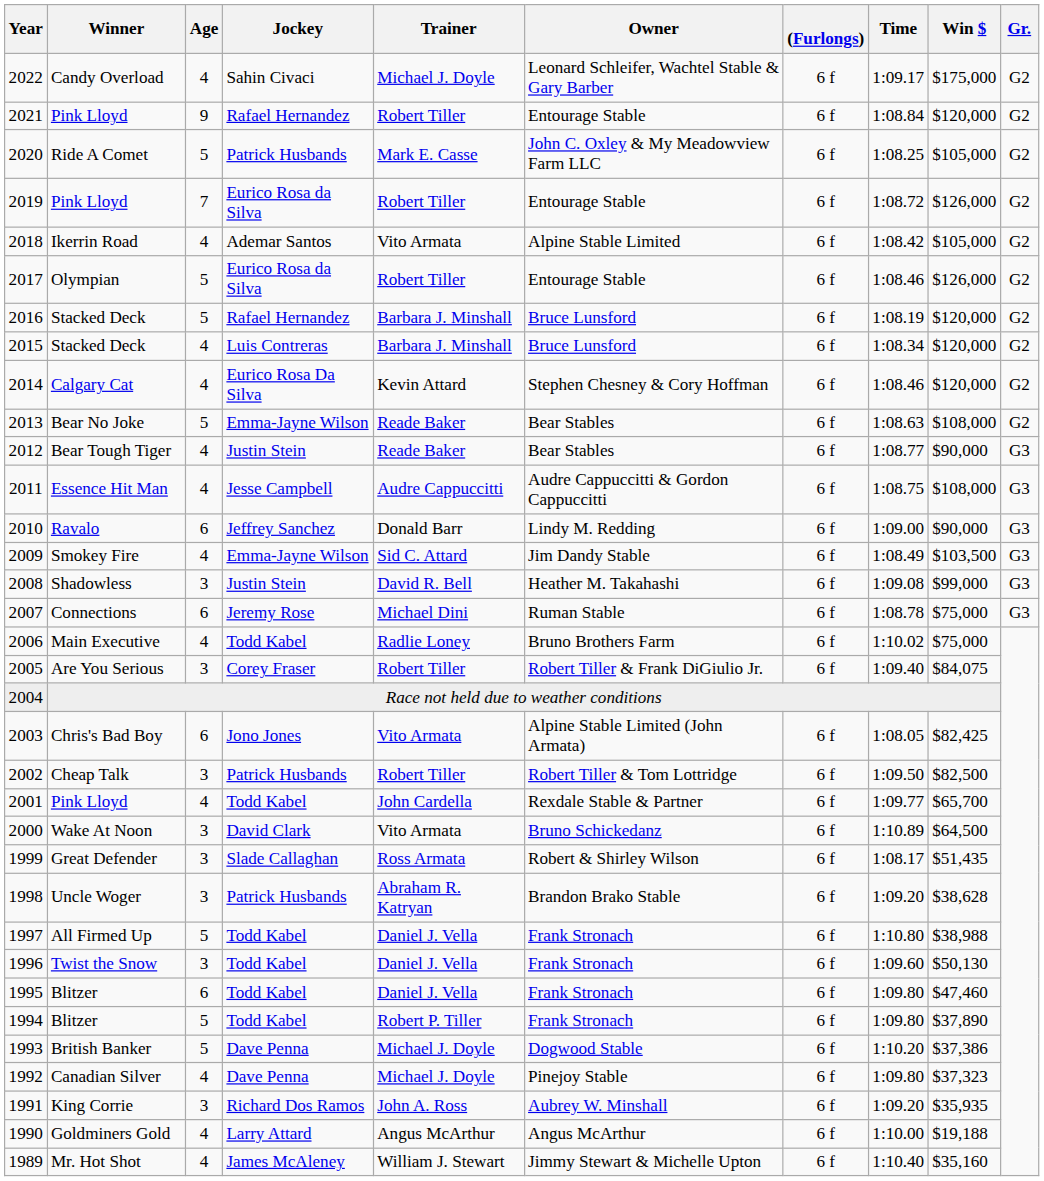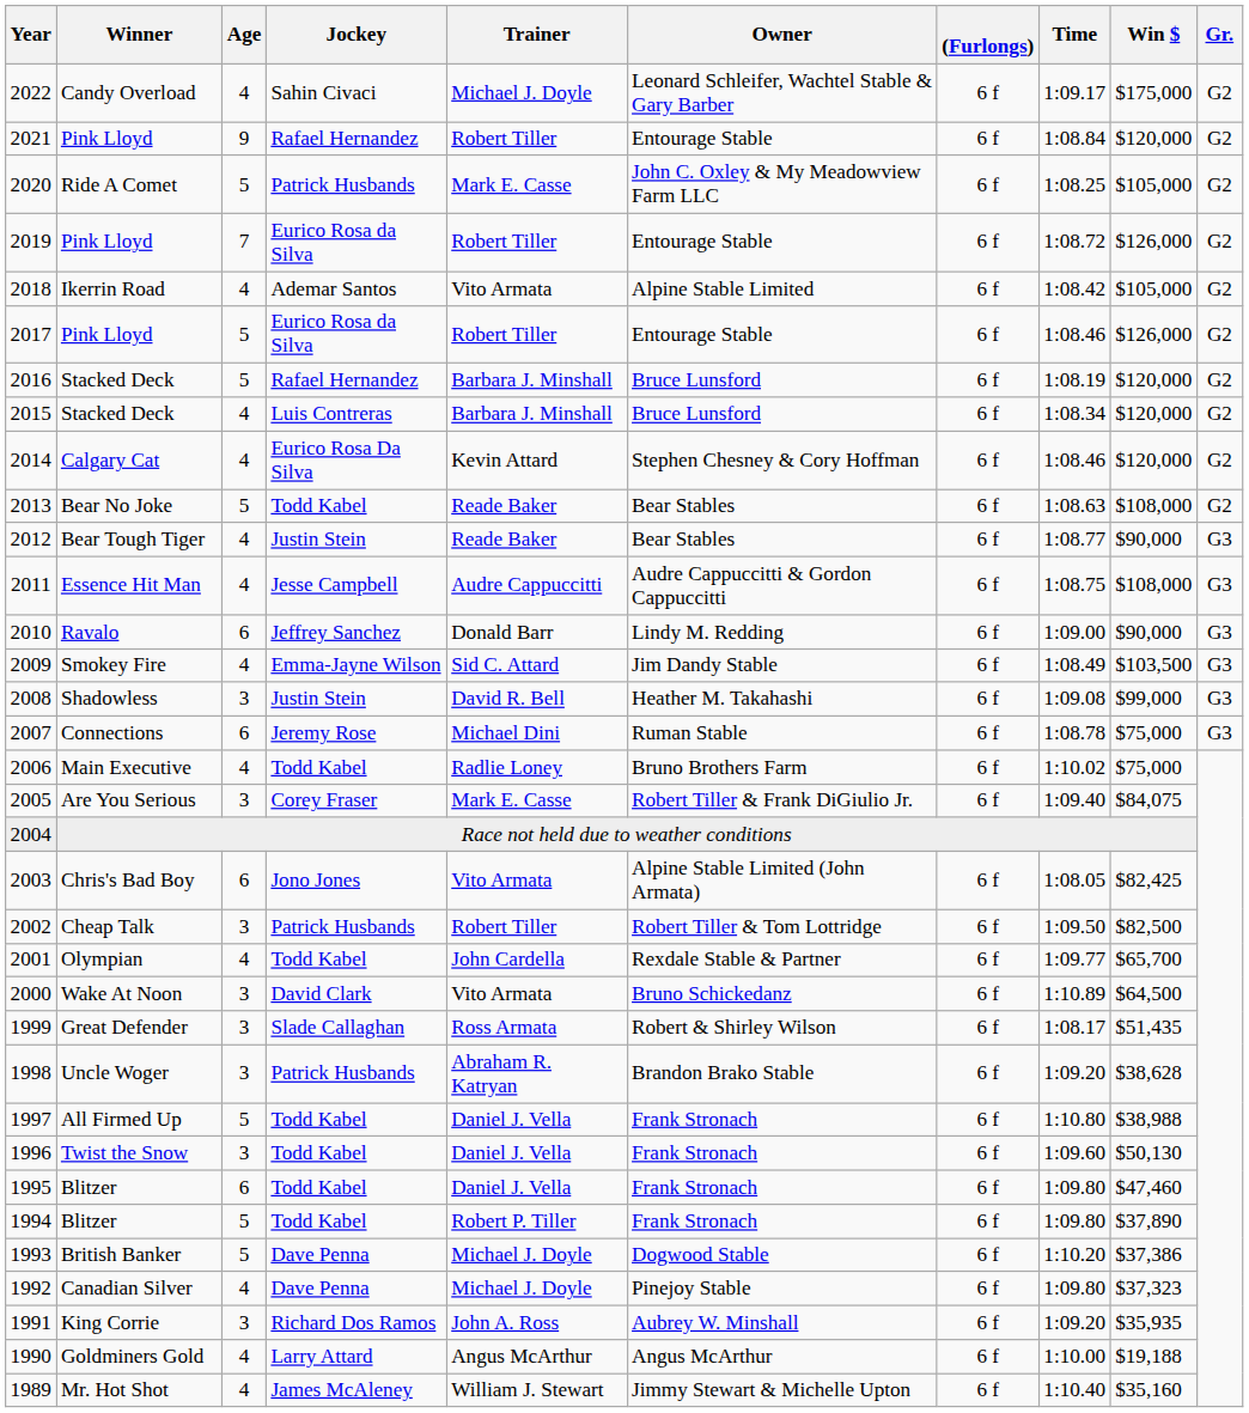 <table class="wikitable sortable" style="font-size:90%">
 <tr>
 <th style="width:20px">Year</th>
 <th style="width:110px">Winner</th>
 <th style="width:20px">Age</th>
 <th style="width:120px">Jockey</th>
 <th style="width:120px">Trainer</th>
 <th>Owner<br></th>
 <th style="width:25px"><br> <span>(<a href='#'>Furlongs</a>)</span></th>
 <th style="width:25px">Time</th>
 <th style="width:35px">Win <a href='#'>$</a></th>
 <th style="width:25px"><a href='#'>Gr.</a></th>
 </tr>
 <tr>
 <td align=center>2022</td>
 <td>Candy Overload</td>
 <td align=center>4</td>
 <td>Sahin Civaci</td>
 <td><a href='#'>Michael J. Doyle</a></td>
 <td>Leonard Schleifer, Wachtel Stable & <a href='#'>Gary Barber</a></td>
 <td align=center>6 f</td>
 <td>1:09.17</td>
 <td>$175,000</td>
 <td align=center>G2</td>
 </tr>
 <tr>
 <td align=center>2021</td>
 <td><a href='#'>Pink Lloyd</a></td>
 <td align=center>9</td>
 <td><a href='#'>Rafael Hernandez</a></td>
 <td><a href='#'>Robert Tiller</a></td>
 <td>Entourage Stable</td>
 <td align=center>6 f</td>
 <td>1:08.84</td>
 <td>$120,000</td>
 <td align=center>G2</td>
 </tr>
 <tr>
 <td align=center>2020</td>
 <td>Ride A Comet</td>
 <td align=center>5</td>
 <td><a href='#'>Patrick Husbands</a></td>
 <td><a href='#'>Mark E. Casse</a></td>
 <td><a href='#'>John C. Oxley</a> & My Meadowview Farm LLC</td>
 <td align=center>6 f</td>
 <td>1:08.25</td>
 <td>$105,000</td>
 <td align=center>G2</td>
 </tr>
 <tr>
 <td align=center>2019</td>
 <td><a href='#'>Pink Lloyd</a></td>
 <td align=center>7</td>
 <td><a href='#'>Eurico Rosa da Silva</a></td>
 <td><a href='#'>Robert Tiller</a></td>
 <td>Entourage Stable</td>
 <td align=center>6 f</td>
 <td>1:08.72</td>
 <td>$126,000</td>
 <td align=center>G2</td>
 </tr>
 <tr>
 <td align=center>2018</td>
 <td>Ikerrin Road</td>
 <td align=center>4</td>
 <td>Ademar Santos</td>
 <td>Vito Armata</td>
 <td>Alpine Stable Limited</td>
 <td align=center>6 f</td>
 <td>1:08.42</td>
 <td>$105,000</td>
 <td align=center>G2</td>
 </tr>
 <tr>
 <td align=center>2017</td>
-<td>Olympian</td>
+<td><a href='#'>Pink Lloyd</a></td>
 <td align=center>5</td>
 <td><a href='#'>Eurico Rosa da Silva</a></td>
 <td><a href='#'>Robert Tiller</a></td>
 <td>Entourage Stable</td>
 <td align=center>6 f</td>
 <td>1:08.46</td>
 <td>$126,000</td>
 <td align=center>G2</td>
 </tr>
 <tr>
 <td align=center>2016</td>
 <td>Stacked Deck</td>
 <td align=center>5</td>
 <td><a href='#'>Rafael Hernandez</a></td>
 <td><a href='#'>Barbara J. Minshall</a></td>
 <td><a href='#'>Bruce Lunsford</a></td>
 <td align=center>6 f</td>
 <td>1:08.19</td>
 <td>$120,000</td>
 <td align=center>G2</td>
 </tr>
 <tr>
 <td align=center>2015</td>
 <td>Stacked Deck</td>
 <td align=center>4</td>
 <td><a href='#'>Luis Contreras</a></td>
 <td><a href='#'>Barbara J. Minshall</a></td>
 <td><a href='#'>Bruce Lunsford</a></td>
 <td align=center>6 f</td>
 <td>1:08.34</td>
 <td>$120,000</td>
 <td align=center>G2</td>
 </tr>
 <tr>
 <td align=center>2014</td>
 <td><a href='#'>Calgary Cat</a></td>
 <td align=center>4</td>
 <td><a href='#'>Eurico Rosa Da Silva</a></td>
 <td>Kevin Attard</td>
 <td>Stephen Chesney & Cory Hoffman</td>
 <td align=center>6 f</td>
 <td>1:08.46</td>
 <td>$120,000</td>
 <td align=center>G2</td>
 </tr>
 <tr>
 <td align=center>2013</td>
 <td>Bear No Joke</td>
 <td align=center>5</td>
-<td><a href='#'>Emma-Jayne Wilson</a></td>
+<td><a href='#'>Todd Kabel</a></td>
 <td><a href='#'>Reade Baker</a></td>
 <td>Bear Stables</td>
 <td align=center>6 f</td>
 <td>1:08.63</td>
 <td>$108,000</td>
 <td align=center>G2</td>
 </tr>
 <tr>
 <td align=center>2012</td>
 <td>Bear Tough Tiger</td>
 <td align=center>4</td>
 <td><a href='#'>Justin Stein</a></td>
 <td><a href='#'>Reade Baker</a></td>
 <td>Bear Stables</td>
 <td align=center>6 f</td>
 <td>1:08.77</td>
 <td>$90,000</td>
 <td align=center>G3</td>
 </tr>
 <tr>
 <td align=center>2011</td>
 <td><a href='#'>Essence Hit Man</a></td>
 <td align=center>4</td>
 <td><a href='#'>Jesse Campbell</a></td>
 <td><a href='#'>Audre Cappuccitti</a></td>
 <td>Audre Cappuccitti & Gordon Cappuccitti</td>
 <td align=center>6 f</td>
 <td>1:08.75</td>
 <td>$108,000</td>
 <td align=center>G3</td>
 </tr>
 <tr>
 <td align=center>2010</td>
 <td><a href='#'>Ravalo</a></td>
 <td align=center>6</td>
 <td><a href='#'>Jeffrey Sanchez</a></td>
 <td>Donald Barr</td>
 <td>Lindy M. Redding</td>
 <td align=center>6 f</td>
 <td>1:09.00</td>
 <td>$90,000</td>
 <td align=center>G3</td>
 </tr>
 <tr>
 <td align=center>2009</td>
 <td>Smokey Fire</td>
 <td align=center>4</td>
 <td><a href='#'>Emma-Jayne Wilson</a></td>
 <td><a href='#'>Sid C. Attard</a></td>
 <td>Jim Dandy Stable</td>
 <td align=center>6 f</td>
 <td>1:08.49</td>
 <td>$103,500</td>
 <td align=center>G3</td>
 </tr>
 <tr>
 <td align=center>2008</td>
 <td>Shadowless</td>
 <td align=center>3</td>
 <td><a href='#'>Justin Stein</a></td>
 <td><a href='#'>David R. Bell</a></td>
 <td>Heather M. Takahashi</td>
 <td align=center>6 f</td>
 <td>1:09.08</td>
 <td>$99,000</td>
 <td align=center>G3</td>
 </tr>
 <tr>
 <td align=center>2007</td>
 <td>Connections</td>
 <td align=center>6</td>
 <td><a href='#'>Jeremy Rose</a></td>
 <td><a href='#'>Michael Dini</a></td>
 <td>Ruman Stable</td>
 <td align=center>6 f</td>
 <td>1:08.78</td>
 <td>$75,000</td>
 <td align=center>G3</td>
 </tr>
 <tr>
 <td align=center>2006</td>
 <td>Main Executive</td>
 <td align=center>4</td>
 <td><a href='#'>Todd Kabel</a></td>
 <td><a href='#'>Radlie Loney</a></td>
 <td>Bruno Brothers Farm</td>
 <td align=center>6 f</td>
 <td>1:10.02</td>
 <td>$75,000</td>
 </tr>
 <tr>
 <td align=center>2005</td>
 <td>Are You Serious</td>
 <td align=center>3</td>
 <td><a href='#'>Corey Fraser</a></td>
-<td><a href='#'>Robert Tiller</a></td>
+<td><a href='#'>Mark E. Casse</a></td>
 <td><a href='#'>Robert Tiller</a> & Frank DiGiulio Jr.</td>
 <td align=center>6 f</td>
 <td>1:09.40</td>
 <td>$84,075</td>
 </tr>
 <tr bgcolor="#eeeeee">
 <td align=center>2004</td>
 <td align=center  colspan=8><em>Race not held due to weather conditions</em></td>
 </tr>
 <tr>
 <td align=center>2003</td>
 <td>Chris's Bad Boy</td>
 <td align=center>6</td>
 <td><a href='#'>Jono Jones</a></td>
 <td><a href='#'>Vito Armata</a></td>
 <td>Alpine Stable Limited (John Armata)</td>
 <td align=center>6 f</td>
 <td>1:08.05</td>
 <td>$82,425</td>
 </tr>
 <tr>
 <td align=center>2002</td>
 <td>Cheap Talk</td>
 <td align=center>3</td>
 <td><a href='#'>Patrick Husbands</a></td>
 <td><a href='#'>Robert Tiller</a></td>
 <td><a href='#'>Robert Tiller</a> & Tom Lottridge</td>
 <td align=center>6 f</td>
 <td>1:09.50</td>
 <td>$82,500</td>
 </tr>
 <tr>
 <td align=center>2001</td>
-<td><a href='#'>Pink Lloyd</a></td>
+<td>Olympian</td>
 <td align=center>4</td>
 <td><a href='#'>Todd Kabel</a></td>
 <td><a href='#'>John Cardella</a></td>
 <td>Rexdale Stable & Partner</td>
 <td align=center>6 f</td>
 <td>1:09.77</td>
 <td>$65,700</td>
 </tr>
 <tr>
 <td align=center>2000</td>
 <td>Wake At Noon</td>
 <td align=center>3</td>
 <td><a href='#'>David Clark</a></td>
 <td>Vito Armata</td>
 <td><a href='#'>Bruno Schickedanz</a></td>
 <td align=center>6 f</td>
 <td>1:10.89</td>
 <td>$64,500</td>
 </tr>
 <tr>
 <td align=center>1999</td>
 <td>Great Defender</td>
 <td align=center>3</td>
 <td><a href='#'>Slade Callaghan</a></td>
 <td><a href='#'>Ross Armata</a></td>
 <td>Robert & Shirley Wilson</td>
 <td align=center>6 f</td>
 <td>1:08.17</td>
 <td>$51,435</td>
 </tr>
 <tr>
 <td align=center>1998</td>
 <td>Uncle Woger</td>
 <td align=center>3</td>
 <td><a href='#'>Patrick Husbands</a></td>
 <td><a href='#'>Abraham R. Katryan</a></td>
 <td>Brandon Brako Stable</td>
 <td align=center>6 f</td>
 <td>1:09.20</td>
 <td>$38,628</td>
 </tr>
 <tr>
 <td align=center>1997</td>
 <td>All Firmed Up</td>
 <td align=center>5</td>
 <td><a href='#'>Todd Kabel</a></td>
 <td><a href='#'>Daniel J. Vella</a></td>
 <td><a href='#'>Frank Stronach</a></td>
 <td align=center>6 f</td>
 <td>1:10.80</td>
 <td>$38,988</td>
 </tr>
 <tr>
 <td align=center>1996</td>
 <td><a href='#'>Twist the Snow</a></td>
 <td align=center>3</td>
 <td><a href='#'>Todd Kabel</a></td>
 <td><a href='#'>Daniel J. Vella</a></td>
 <td><a href='#'>Frank Stronach</a></td>
 <td align=center>6 f</td>
 <td>1:09.60</td>
 <td>$50,130</td>
 </tr>
 <tr>
 <td align=center>1995</td>
 <td>Blitzer</td>
 <td align=center>6</td>
 <td><a href='#'>Todd Kabel</a></td>
 <td><a href='#'>Daniel J. Vella</a></td>
 <td><a href='#'>Frank Stronach</a></td>
 <td align=center>6 f</td>
 <td>1:09.80</td>
 <td>$47,460</td>
 </tr>
 <tr>
 <td align=center>1994</td>
 <td>Blitzer</td>
 <td align=center>5</td>
 <td><a href='#'>Todd Kabel</a></td>
 <td><a href='#'>Robert P. Tiller</a></td>
 <td><a href='#'>Frank Stronach</a></td>
 <td align=center>6 f</td>
 <td>1:09.80</td>
 <td>$37,890</td>
 </tr>
 <tr>
 <td align=center>1993</td>
 <td>British Banker</td>
 <td align=center>5</td>
 <td><a href='#'>Dave Penna</a></td>
 <td><a href='#'>Michael J. Doyle</a></td>
 <td><a href='#'>Dogwood Stable</a></td>
 <td align=center>6 f</td>
 <td>1:10.20</td>
 <td>$37,386</td>
 </tr>
 <tr>
 <td align=center>1992</td>
 <td>Canadian Silver</td>
 <td align=center>4</td>
 <td><a href='#'>Dave Penna</a></td>
 <td><a href='#'>Michael J. Doyle</a></td>
 <td>Pinejoy Stable</td>
 <td align=center>6 f</td>
 <td>1:09.80</td>
 <td>$37,323</td>
 </tr>
 <tr>
 <td align=center>1991</td>
 <td>King Corrie</td>
 <td align=center>3</td>
 <td><a href='#'>Richard Dos Ramos</a></td>
 <td><a href='#'>John A. Ross</a></td>
 <td><a href='#'>Aubrey W. Minshall</a></td>
 <td align=center>6 f</td>
 <td>1:09.20</td>
 <td>$35,935</td>
 </tr>
 <tr>
 <td align=center>1990</td>
 <td>Goldminers Gold</td>
 <td align=center>4</td>
 <td><a href='#'>Larry Attard</a></td>
 <td>Angus McArthur</td>
 <td>Angus McArthur</td>
 <td align=center>6 f</td>
 <td>1:10.00</td>
 <td>$19,188</td>
 </tr>
 <tr>
 <td align=center>1989</td>
 <td>Mr. Hot Shot</td>
 <td align=center>4</td>
 <td><a href='#'>James McAleney</a></td>
 <td>William J. Stewart</td>
 <td>Jimmy Stewart & Michelle Upton</td>
 <td align=center>6 f</td>
 <td>1:10.40</td>
 <td>$35,160</td>
 </tr>
 </table>
